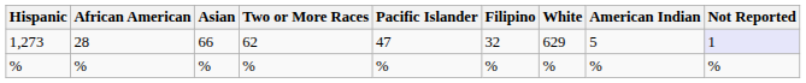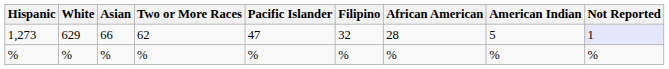 <table class="wikitable" style="margin-left:50px" style="text-align:center">
 <tr>
 <th>Hispanic</th>
-<th>African American</th>
+<th>White</th>
 <th>Asian</th>
 <th>Two or More Races</th>
 <th>Pacific Islander</th>
 <th>Filipino</th>
-<th>White</th>
+<th>African American</th>
 <th>American Indian</th>
 <th>Not Reported</th>
 </tr>
 <tr>
 <td>1,273</td>
-<td>28</td>
+<td>629</td>
 <td>66</td>
 <td>62</td>
 <td>47</td>
 <td>32</td>
-<td>629</td>
+<td>28</td>
 <td>5</td>
 <td style="background: lavender;">1</td>
 </tr>
 <tr>
 <td>%</td>
 <td>%</td>
 <td>%</td>
 <td>%</td>
 <td>%</td>
 <td>%</td>
 <td>%</td>
 <td>%</td>
 <td>%</td>
 </tr>
 </table>
